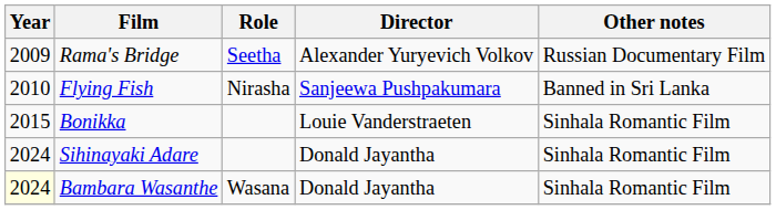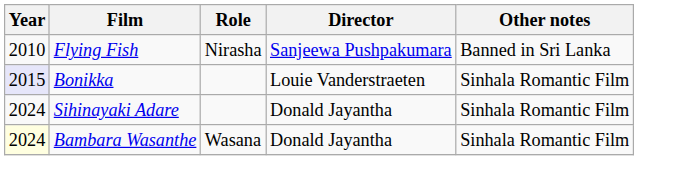 <table class="wikitable" style="font-size:95%;">
 <tr style="text-align:center;">
 <th>Year</th>
 <th>Film</th>
 <th>Role</th>
 <th>Director</th>
 <th>Other notes</th>
 </tr>
 <tr>
-<td>2009</td>
-<td><em>Rama's Bridge</em></td>
-<td><a href='#'>Seetha</a></td>
-<td>Alexander Yuryevich Volkov</td>
-<td>Russian Documentary Film</td>
-</tr>
-<tr>
 <td>2010</td>
 <td><em><a href='#'>Flying Fish</a></em></td>
 <td>Nirasha</td>
 <td><a href='#'>Sanjeewa Pushpakumara</a></td>
 <td>Banned in Sri Lanka</td>
 </tr>
 <tr>
-<td>2015</td>
+<td style="background: lavender;">2015</td>
 <td><em><a href='#'>Bonikka</a></em></td>
 <td></td>
 <td>Louie Vanderstraeten</td>
 <td>Sinhala Romantic Film</td>
 </tr>
 <tr>
 <td>2024</td>
 <td><em><a href='#'>Sihinayaki Adare</a></em></td>
 <td></td>
 <td>Donald Jayantha</td>
 <td>Sinhala Romantic Film</td>
 </tr>
 <tr>
 <td style="background: lightyellow;">2024</td>
 <td><em><a href='#'>Bambara Wasanthe</a></em></td>
 <td>Wasana</td>
 <td>Donald Jayantha</td>
 <td>Sinhala Romantic Film</td>
 </tr>
 <tr>
 </tr>
 </table>
